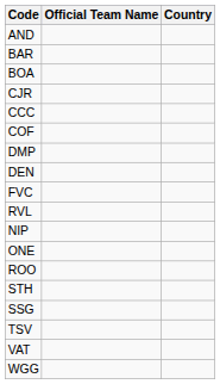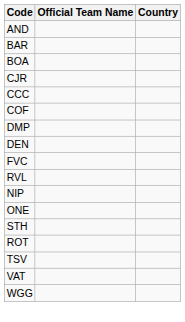 <table class="wikitable sortable">
 <tr style="background:#ccf;">
 <th>Code</th>
 <th>Official Team Name</th>
 <th>Country</th>
 </tr>
 <tr>
 <td>AND</td>
 <td></td>
 <td></td>
 </tr>
 <tr>
 <td>BAR</td>
 <td></td>
 <td></td>
 </tr>
 <tr>
 <td>BOA</td>
 <td></td>
 <td></td>
 </tr>
 <tr>
 <td>CJR</td>
 <td></td>
 <td></td>
 </tr>
 <tr>
 <td>CCC</td>
 <td></td>
 <td></td>
 </tr>
 <tr>
 <td>COF</td>
 <td></td>
 <td></td>
 </tr>
 <tr>
 <td>DMP</td>
 <td></td>
 <td></td>
 </tr>
 <tr>
 <td>DEN</td>
 <td></td>
 <td></td>
 </tr>
 <tr>
 <td>FVC</td>
 <td></td>
 <td></td>
 </tr>
 <tr>
 <td>RVL</td>
 <td></td>
 <td></td>
 </tr>
 <tr>
 <td>NIP</td>
 <td></td>
 <td></td>
 </tr>
 <tr>
 <td>ONE</td>
 <td></td>
 <td></td>
 </tr>
 <tr>
-<td>ROO</td>
-<td></td>
-<td></td>
-</tr>
-<tr>
 <td>STH</td>
 <td></td>
 <td></td>
 </tr>
 <tr>
-<td>SSG</td>
+<td>ROT</td>
 <td></td>
 <td></td>
 </tr>
 <tr>
 <td>TSV</td>
 <td></td>
 <td></td>
 </tr>
 <tr>
 <td>VAT</td>
 <td></td>
 <td></td>
 </tr>
 <tr>
 <td>WGG</td>
 <td></td>
 <td></td>
 </tr>
 </table>
